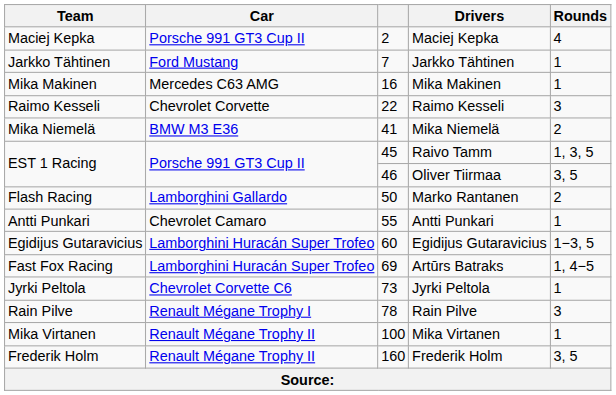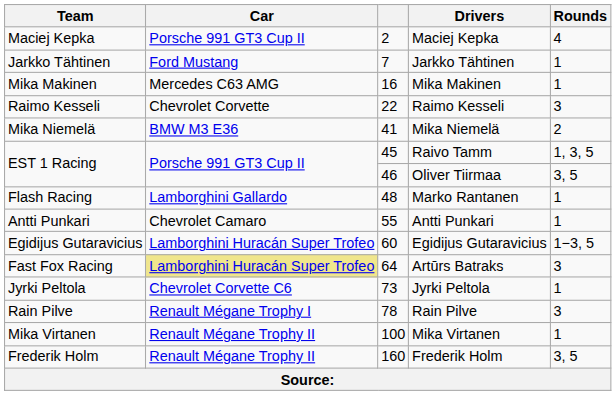 <table class="wikitable" style="font-size: 85%">
 <tr>
 <th>Team</th>
 <th>Car</th>
 <th></th>
 <th>Drivers</th>
 <th>Rounds</th>
 </tr>
 <tr>
 <td> Maciej Kepka</td>
 <td><a href='#'>Porsche 991 GT3 Cup II</a></td>
 <td>2</td>
 <td> Maciej Kepka</td>
 <td>4</td>
 </tr>
 <tr>
 <td> Jarkko Tähtinen</td>
 <td><a href='#'>Ford Mustang</a></td>
 <td>7</td>
 <td> Jarkko Tähtinen</td>
 <td>1</td>
 </tr>
 <tr>
 <td> Mika Makinen</td>
 <td>Mercedes C63 AMG</td>
 <td>16</td>
 <td> Mika Makinen</td>
 <td>1</td>
 </tr>
 <tr>
 <td> Raimo Kesseli</td>
 <td>Chevrolet Corvette</td>
 <td>22</td>
 <td> Raimo Kesseli</td>
 <td>3</td>
 </tr>
 <tr>
 <td> Mika Niemelä</td>
 <td><a href='#'>BMW M3 E36</a></td>
 <td>41</td>
 <td> Mika Niemelä</td>
 <td>2</td>
 </tr>
 <tr>
 <td rowspan="2"> EST 1 Racing</td>
 <td rowspan="2"><a href='#'>Porsche 991 GT3 Cup II</a></td>
 <td>45</td>
 <td> Raivo Tamm</td>
 <td>1, 3, 5</td>
 </tr>
 <tr>
 <td>46</td>
 <td> Oliver Tiirmaa</td>
 <td>3, 5</td>
 </tr>
 <tr>
 <td> Flash Racing</td>
 <td><a href='#'>Lamborghini Gallardo</a></td>
-<td>50</td>
+<td>48</td>
 <td> Marko Rantanen</td>
-<td>2</td>
+<td>1</td>
 </tr>
 <tr>
 <td> Antti Punkari</td>
 <td>Chevrolet Camaro</td>
 <td>55</td>
 <td> Antti Punkari</td>
 <td>1</td>
 </tr>
 <tr>
 <td> Egidijus Gutaravicius</td>
 <td><a href='#'>Lamborghini Huracán Super Trofeo</a></td>
 <td>60</td>
 <td> Egidijus Gutaravicius</td>
 <td>1−3, 5</td>
 </tr>
 <tr>
 <td> Fast Fox Racing</td>
-<td><a href='#'>Lamborghini Huracán Super Trofeo</a></td>
-<td>69</td>
+<td style="background: khaki;"><a href='#'>Lamborghini Huracán Super Trofeo</a></td>
+<td>64</td>
 <td> Artūrs Batraks</td>
-<td>1, 4−5</td>
+<td>3</td>
 </tr>
 <tr>
 <td> Jyrki Peltola</td>
 <td><a href='#'>Chevrolet Corvette C6</a></td>
 <td>73</td>
 <td> Jyrki Peltola</td>
 <td>1</td>
 </tr>
 <tr>
 <td> Rain Pilve</td>
 <td><a href='#'>Renault Mégane Trophy I</a></td>
 <td>78</td>
 <td> Rain Pilve</td>
 <td>3</td>
 </tr>
 <tr>
 <td> Mika Virtanen</td>
 <td><a href='#'>Renault Mégane Trophy II</a></td>
 <td>100</td>
 <td> Mika Virtanen</td>
 <td>1</td>
 </tr>
 <tr>
 <td> Frederik Holm</td>
 <td><a href='#'>Renault Mégane Trophy II</a></td>
 <td>160</td>
 <td> Frederik Holm</td>
 <td>3, 5</td>
 </tr>
 <tr>
 <th colspan=5>Source:</th>
 </tr>
 </table>
